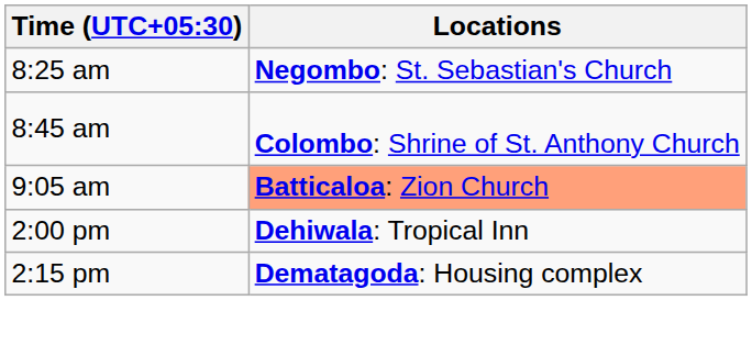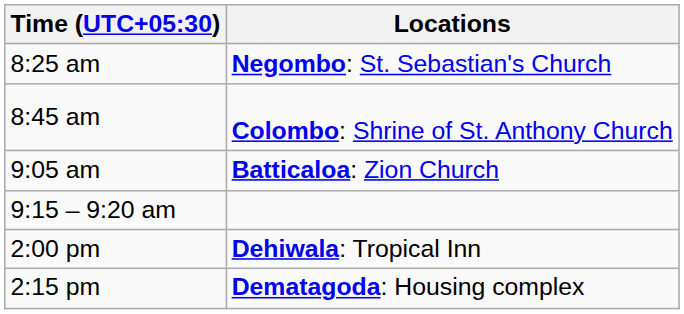 <table class="wikitable">
 <tr>
 <th scope="col">Time (<a href='#'>UTC+05:30</a>)</th>
 <th scope="col">Locations</th>
 </tr>
 <tr>
 <td>8:25 am</td>
 <td><strong><a href='#'>Negombo</a></strong>: <a href='#'>St. Sebastian's Church</a></td>
 </tr>
 <tr>
 <td>8:45 am</td>
 <td><br><strong><a href='#'>Colombo</a></strong>: <a href='#'>Shrine of St. Anthony Church</a></td>
 </tr>
 <tr>
 <td>9:05 am</td>
-<td style="background: lightsalmon;"><strong><a href='#'>Batticaloa</a></strong>: <a href='#'>Zion Church</a></td>
+<td><strong><a href='#'>Batticaloa</a></strong>: <a href='#'>Zion Church</a></td>
+</tr>
+<tr>
+<td>9:15 – 9:20 am</td>
+<td></td>
 </tr>
 <tr>
 <td>2:00 pm</td>
 <td><strong><a href='#'>Dehiwala</a></strong>: Tropical Inn</td>
 </tr>
 <tr>
 <td>2:15 pm</td>
 <td><strong><a href='#'>Dematagoda</a></strong>: Housing complex</td>
 </tr>
 </table>
